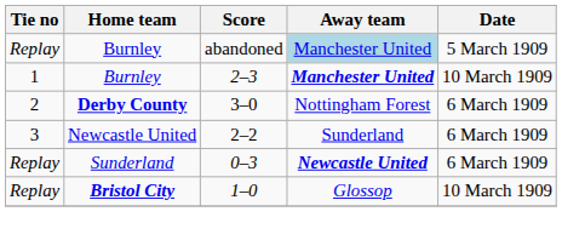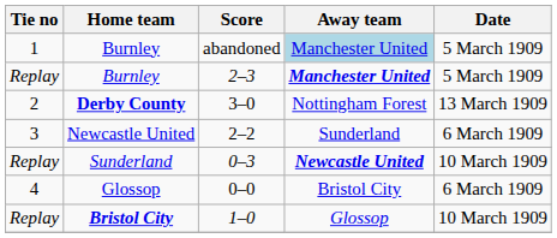 <table class="wikitable" style="text-align: center">
 <tr>
 <th>Tie no</th>
 <th>Home team</th>
 <th>Score</th>
 <th>Away team</th>
 <th>Date</th>
 </tr>
 <tr>
-<td><em>Replay</em></td>
+<td>1</td>
 <td><a href='#'>Burnley</a></td>
 <td>abandoned</td>
 <td style="background: lightblue;"><a href='#'>Manchester United</a></td>
 <td>5 March 1909</td>
 </tr>
 <tr>
-<td>1</td>
+<td><em>Replay</em></td>
 <td><a href='#'><em>Burnley</em></a></td>
 <td><em>2–3</em></td>
 <td><strong><em><a href='#'>Manchester United</a></em></strong></td>
-<td>10 March 1909</td>
+<td>5 March 1909</td>
 </tr>
 <tr>
 <td>2</td>
 <td><strong><a href='#'>Derby County</a></strong></td>
 <td>3–0</td>
 <td><a href='#'>Nottingham Forest</a></td>
-<td>6 March 1909</td>
+<td>13 March 1909</td>
 </tr>
 <tr>
 <td>3</td>
 <td><a href='#'>Newcastle United</a></td>
 <td>2–2</td>
 <td><a href='#'>Sunderland</a></td>
 <td>6 March 1909</td>
 </tr>
 <tr>
 <td><em>Replay</em></td>
 <td><em><a href='#'>Sunderland</a></em></td>
 <td><em>0–3</em></td>
 <td><strong><em><a href='#'>Newcastle United</a></em></strong></td>
+<td>10 March 1909</td>
+</tr>
+<tr>
+<td>4</td>
+<td><a href='#'>Glossop</a></td>
+<td>0–0</td>
+<td><a href='#'>Bristol City</a></td>
 <td>6 March 1909</td>
 </tr>
 <tr>
 <td><em>Replay</em></td>
 <td><strong><em><a href='#'>Bristol City</a></em></strong></td>
 <td><em>1–0</em></td>
 <td><em><a href='#'>Glossop</a></em></td>
 <td>10 March 1909</td>
 </tr>
 <tr>
 </tr>
 </table>
